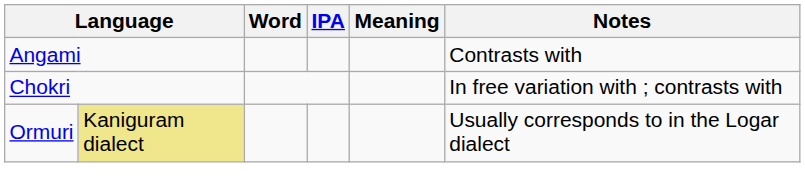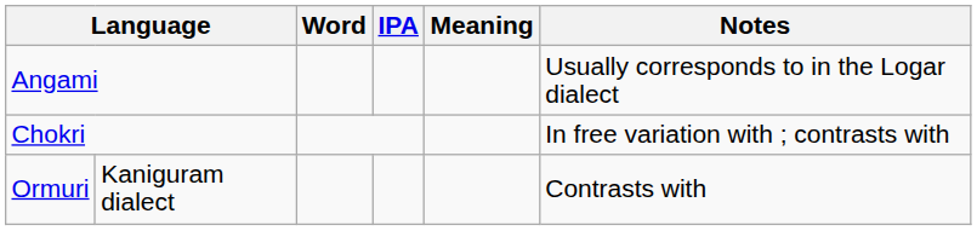 <table class="wikitable">
 <tr>
 <th colspan=2>Language</th>
 <th>Word</th>
 <th><a href='#'>IPA</a></th>
 <th>Meaning</th>
 <th>Notes</th>
 </tr>
 <tr>
 <td colspan=2><a href='#'>Angami</a></td>
 <td></td>
 <td></td>
 <td></td>
-<td>Contrasts with </td>
+<td>Usually corresponds to  in the Logar dialect</td>
 </tr>
 <tr>
 <td colspan=2><a href='#'>Chokri</a></td>
 <td colspan=2 align=center></td>
 <td></td>
 <td>In free variation with ; contrasts with </td>
 </tr>
 <tr>
 <td><a href='#'>Ormuri</a></td>
-<td style="background: khaki;">Kaniguram dialect</td>
+<td>Kaniguram dialect</td>
 <td></td>
 <td></td>
 <td></td>
-<td>Usually corresponds to  in the Logar dialect</td>
+<td>Contrasts with </td>
 </tr>
 </table>
